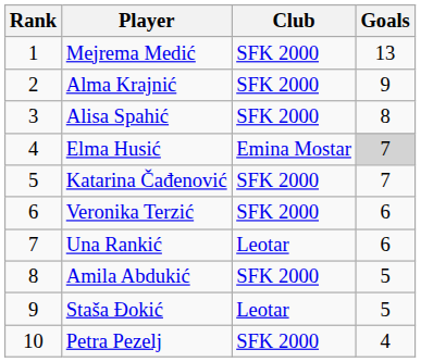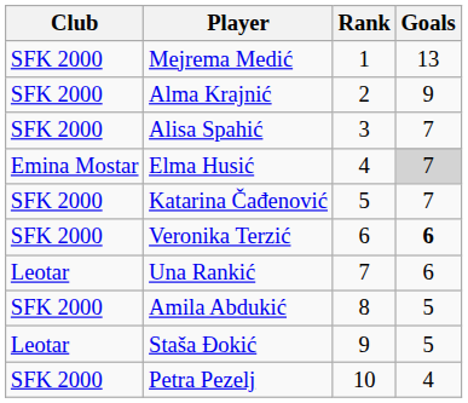 <table class="wikitable" style="text-align:center">
 <tr>
+<th>Club</th>
+<th>Player</th>
 <th>Rank</th>
-<th>Player</th>
-<th>Club</th>
 <th>Goals</th>
 </tr>
 <tr>
+<td align="left"><a href='#'>SFK 2000</a></td>
+<td align="left"><a href='#'>Mejrema Medić</a></td>
 <td rowspan=1>1</td>
-<td align="left"><a href='#'>Mejrema Medić</a></td>
-<td align="left"><a href='#'>SFK 2000</a></td>
 <td rowspan=1>13</td>
 </tr>
 <tr>
+<td align="left"><a href='#'>SFK 2000</a></td>
+<td align="left"><a href='#'>Alma Krajnić</a></td>
 <td rowspan=1>2</td>
-<td align="left"><a href='#'>Alma Krajnić</a></td>
-<td align="left"><a href='#'>SFK 2000</a></td>
 <td rowspan=1>9</td>
 </tr>
 <tr>
+<td align="left"><a href='#'>SFK 2000</a></td>
+<td align="left"><a href='#'>Alisa Spahić</a></td>
 <td rowspan=1>3</td>
-<td align="left"><a href='#'>Alisa Spahić</a></td>
-<td align="left"><a href='#'>SFK 2000</a></td>
-<td rowspan=1>8</td>
+<td rowspan=1>7</td>
 </tr>
 <tr>
+<td align="left"><a href='#'>Emina Mostar</a></td>
+<td align="left"> <a href='#'>Elma Husić</a></td>
 <td rowspan=1>4</td>
-<td align="left"> <a href='#'>Elma Husić</a></td>
-<td align="left"><a href='#'>Emina Mostar</a></td>
 <td rowspan=1 style="background: lightgrey;">7</td>
 </tr>
 <tr>
+<td align="left"><a href='#'>SFK 2000</a></td>
+<td align="left"> <a href='#'>Katarina Čađenović</a></td>
 <td rowspan=1>5</td>
-<td align="left"> <a href='#'>Katarina Čađenović</a></td>
-<td align="left"><a href='#'>SFK 2000</a></td>
 <td rowspan=1>7</td>
 </tr>
 <tr>
+<td align="left"><a href='#'>SFK 2000</a></td>
+<td align="left"> <a href='#'>Veronika Terzić</a></td>
 <td rowspan=1>6</td>
-<td align="left"> <a href='#'>Veronika Terzić</a></td>
-<td align="left"><a href='#'>SFK 2000</a></td>
+<td rowspan=1><strong>6</strong></td>
+</tr>
+<tr>
+<td align="left"><a href='#'>Leotar</a></td>
+<td align="left"> <a href='#'>Una Rankić</a></td>
+<td rowspan=1>7</td>
 <td rowspan=1>6</td>
 </tr>
 <tr>
-<td rowspan=1>7</td>
-<td align="left"> <a href='#'>Una Rankić</a></td>
-<td align="left"><a href='#'>Leotar</a></td>
-<td rowspan=1>6</td>
-</tr>
-<tr>
+<td align="left"><a href='#'>SFK 2000</a></td>
+<td align="left"> <a href='#'>Amila Abdukić</a></td>
 <td rowspan=1>8</td>
-<td align="left"> <a href='#'>Amila Abdukić</a></td>
-<td align="left"><a href='#'>SFK 2000</a></td>
 <td rowspan=1>5</td>
 </tr>
 <tr>
+<td align="left"><a href='#'>Leotar</a></td>
+<td align="left"> <a href='#'>Staša Đokić</a></td>
 <td rowspan=1>9</td>
-<td align="left"> <a href='#'>Staša Đokić</a></td>
-<td align="left"><a href='#'>Leotar</a></td>
 <td rowspan=1>5</td>
 </tr>
 <tr>
+<td align="left"><a href='#'>SFK 2000</a></td>
+<td align="left"> <a href='#'>Petra Pezelj</a></td>
 <td rowspan=1>10</td>
-<td align="left"> <a href='#'>Petra Pezelj</a></td>
-<td align="left"><a href='#'>SFK 2000</a></td>
 <td rowspan=1>4</td>
 </tr>
 </table>
